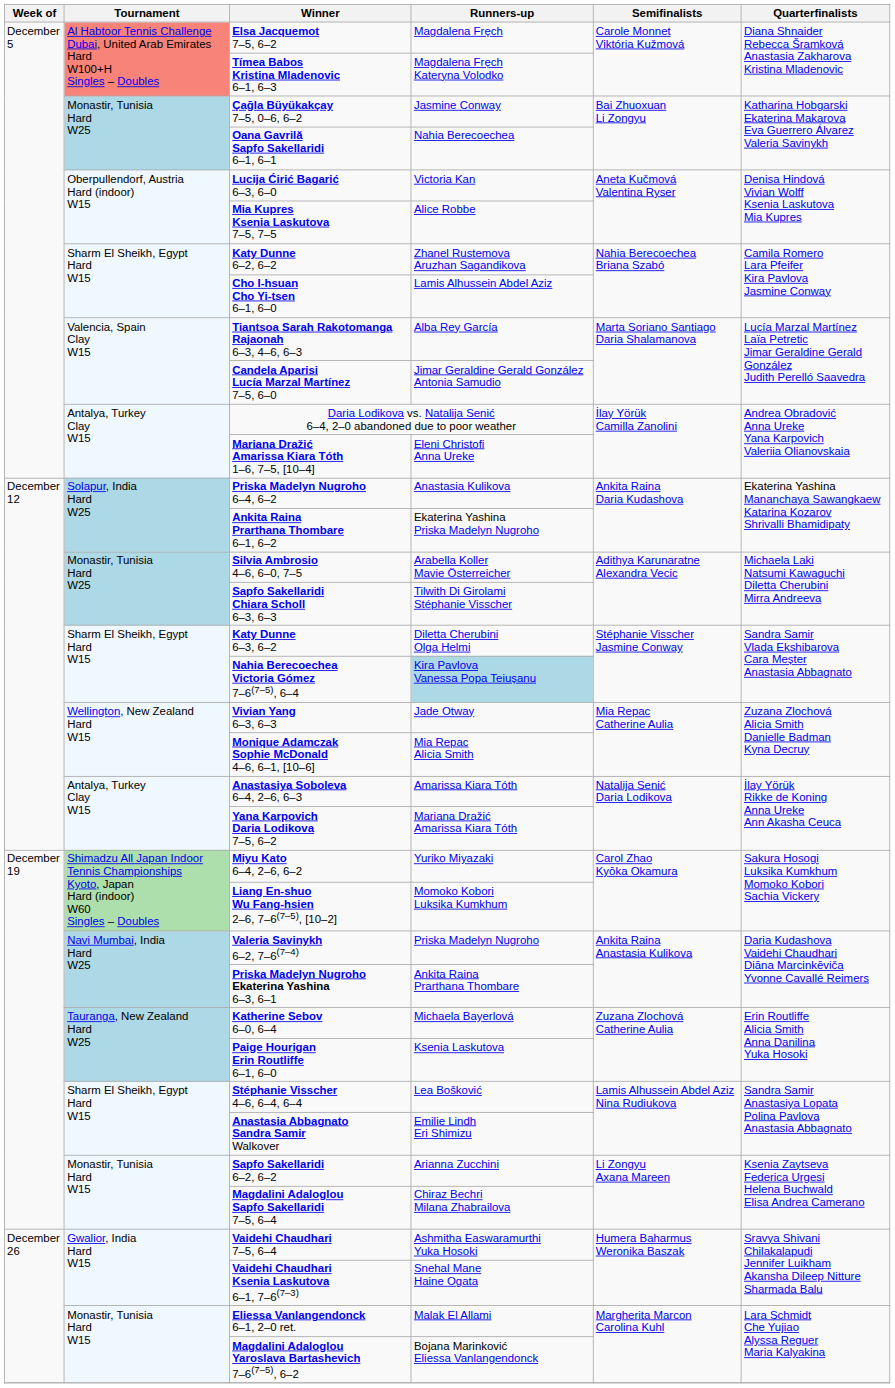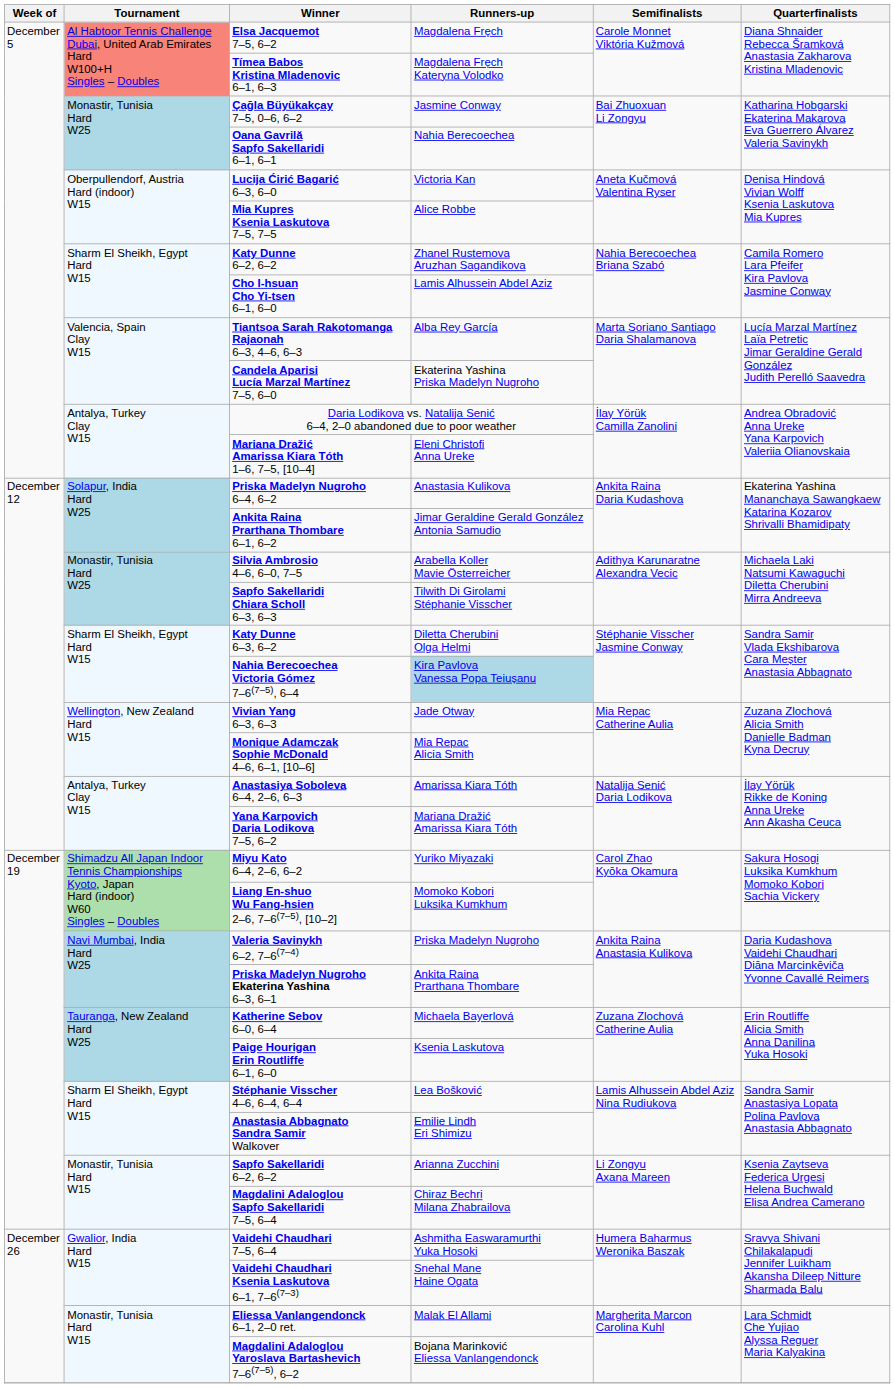 <table class="wikitable" style="font-size:85%;">
 <tr>
 <th width="65">Week of</th>
 <th style="width:190px;">Tournament</th>
 <th style="width:210px;">Winner</th>
 <th style="width:210px;">Runners-up</th>
 <th style="width:170px;">Semifinalists</th>
 <th style="width:170px;">Quarterfinalists</th>
 </tr>
 <tr style="vertical-align:top">
 <td rowspan=12>December 5</td>
 <td rowspan="2" style="background:#f88379;"><a href='#'>Al Habtoor Tennis Challenge</a> <br> <a href='#'>Dubai</a>, United Arab Emirates <br> Hard <br> W100+H <br> <a href='#'>Singles</a> – <a href='#'>Doubles</a></td>
 <td><strong> <a href='#'>Elsa Jacquemot</a></strong> <br> 7–5, 6–2</td>
 <td> <a href='#'>Magdalena Fręch</a></td>
 <td rowspan=2> <a href='#'>Carole Monnet</a> <br>  <a href='#'>Viktória Kužmová</a></td>
 <td rowspan=2> <a href='#'>Diana Shnaider</a> <br>  <a href='#'>Rebecca Šramková</a> <br>  <a href='#'>Anastasia Zakharova</a> <br>  <a href='#'>Kristina Mladenovic</a></td>
 </tr>
 <tr style="vertical-align:top">
 <td><strong> <a href='#'>Tímea Babos</a> <br>  <a href='#'>Kristina Mladenovic</a></strong> <br> 6–1, 6–3</td>
 <td> <a href='#'>Magdalena Fręch</a> <br>  <a href='#'>Kateryna Volodko</a></td>
 </tr>
 <tr style="vertical-align:top">
 <td rowspan="2" style="background:lightblue;">Monastir, Tunisia <br> Hard <br> W25 <br> </td>
 <td><strong> <a href='#'>Çağla Büyükakçay</a></strong> <br> 7–5, 0–6, 6–2</td>
 <td> <a href='#'>Jasmine Conway</a></td>
 <td rowspan=2> <a href='#'>Bai Zhuoxuan</a> <br>  <a href='#'>Li Zongyu</a></td>
 <td rowspan=2> <a href='#'>Katharina Hobgarski</a> <br>  <a href='#'>Ekaterina Makarova</a> <br>  <a href='#'>Eva Guerrero Álvarez</a> <br>  <a href='#'>Valeria Savinykh</a></td>
 </tr>
 <tr style="vertical-align:top">
 <td><strong> <a href='#'>Oana Gavrilă</a> <br>  <a href='#'>Sapfo Sakellaridi</a></strong> <br> 6–1, 6–1</td>
 <td> <a href='#'>Nahia Berecoechea</a></td>
 </tr>
 <tr style="vertical-align:top">
 <td rowspan="2" style="background:#f0f8ff;">Oberpullendorf, Austria <br> Hard (indoor) <br> W15 <br> </td>
 <td><strong> <a href='#'>Lucija Ćirić Bagarić</a></strong> <br> 6–3, 6–0</td>
 <td> <a href='#'>Victoria Kan</a></td>
 <td rowspan=2> <a href='#'>Aneta Kučmová</a> <br>  <a href='#'>Valentina Ryser</a></td>
 <td rowspan=2> <a href='#'>Denisa Hindová</a> <br>  <a href='#'>Vivian Wolff</a> <br>  <a href='#'>Ksenia Laskutova</a> <br>  <a href='#'>Mia Kupres</a></td>
 </tr>
 <tr style="vertical-align:top">
 <td><strong> <a href='#'>Mia Kupres</a> <br>  <a href='#'>Ksenia Laskutova</a></strong> <br> 7–5, 7–5</td>
 <td> <a href='#'>Alice Robbe</a></td>
 </tr>
 <tr style="vertical-align:top">
 <td rowspan="2" style="background:#f0f8ff;">Sharm El Sheikh, Egypt <br> Hard <br> W15 <br> </td>
 <td><strong> <a href='#'>Katy Dunne</a></strong> <br> 6–2, 6–2</td>
 <td> <a href='#'>Zhanel Rustemova</a> <br>  <a href='#'>Aruzhan Sagandikova</a></td>
 <td rowspan=2> <a href='#'>Nahia Berecoechea</a> <br>  <a href='#'>Briana Szabó</a></td>
 <td rowspan=2> <a href='#'>Camila Romero</a> <br>  <a href='#'>Lara Pfeifer</a> <br>  <a href='#'>Kira Pavlova</a> <br>  <a href='#'>Jasmine Conway</a></td>
 </tr>
 <tr style="vertical-align:top">
 <td><strong> <a href='#'>Cho I-hsuan</a> <br>  <a href='#'>Cho Yi-tsen</a></strong> <br> 6–1, 6–0</td>
 <td> <a href='#'>Lamis Alhussein Abdel Aziz</a></td>
 </tr>
 <tr style="vertical-align:top">
 <td rowspan="2" style="background:#f0f8ff;">Valencia, Spain <br> Clay <br> W15 <br> </td>
 <td><strong> <a href='#'>Tiantsoa Sarah Rakotomanga Rajaonah</a></strong> <br> 6–3, 4–6, 6–3</td>
 <td> <a href='#'>Alba Rey García</a></td>
 <td rowspan=2> <a href='#'>Marta Soriano Santiago</a> <br>  <a href='#'>Daria Shalamanova</a></td>
 <td rowspan=2> <a href='#'>Lucía Marzal Martínez</a>  <br>  <a href='#'>Laïa Petretic</a> <br>  <a href='#'>Jimar Geraldine Gerald González</a> <br>  <a href='#'>Judith Perelló Saavedra</a></td>
 </tr>
 <tr style="vertical-align:top">
 <td><strong> <a href='#'>Candela Aparisi</a> <br>  <a href='#'>Lucía Marzal Martínez</a></strong> <br> 7–5, 6–0</td>
-<td> <a href='#'>Jimar Geraldine Gerald González</a> <br>  <a href='#'>Antonia Samudio</a></td>
+<td> Ekaterina Yashina <br>  <a href='#'>Priska Madelyn Nugroho</a></td>
 </tr>
 <tr style="vertical-align:top">
 <td rowspan="2" style="background:#f0f8ff;">Antalya, Turkey <br> Clay <br> W15 <br> </td>
 <td colspan=2 style="text-align:center"> <a href='#'>Daria Lodikova</a> vs.  <a href='#'>Natalija Senić</a> <br> 6–4, 2–0 abandoned due to poor weather</td>
 <td rowspan=2> <a href='#'>İlay Yörük</a> <br>  <a href='#'>Camilla Zanolini</a></td>
 <td rowspan=2> <a href='#'>Andrea Obradović</a> <br>  <a href='#'>Anna Ureke</a> <br>  <a href='#'>Yana Karpovich</a> <br>  <a href='#'>Valeriia Olianovskaia</a></td>
 </tr>
 <tr style="vertical-align:top">
 <td><strong> <a href='#'>Mariana Dražić</a> <br>  <a href='#'>Amarissa Kiara Tóth</a></strong> <br> 1–6, 7–5, [10–4]</td>
 <td> <a href='#'>Eleni Christofi</a> <br>  <a href='#'>Anna Ureke</a></td>
 </tr>
 <tr style="vertical-align:top">
 <td rowspan=10>December 12</td>
 <td rowspan="2" style="background:lightblue;"><a href='#'>Solapur</a>, India <br> Hard <br> W25 <br> </td>
 <td><strong> <a href='#'>Priska Madelyn Nugroho</a></strong> <br> 6–4, 6–2</td>
 <td> <a href='#'>Anastasia Kulikova</a></td>
 <td rowspan=2> <a href='#'>Ankita Raina</a> <br>  <a href='#'>Daria Kudashova</a></td>
 <td rowspan=2> Ekaterina Yashina <br>  <a href='#'>Mananchaya Sawangkaew</a> <br>  <a href='#'>Katarina Kozarov</a> <br>  <a href='#'>Shrivalli Bhamidipaty</a></td>
 </tr>
 <tr style="vertical-align:top">
 <td> <strong><a href='#'>Ankita Raina</a></strong> <br>  <strong><a href='#'>Prarthana Thombare</a></strong> <br> 6–1, 6–2</td>
-<td> Ekaterina Yashina <br>  <a href='#'>Priska Madelyn Nugroho</a></td>
+<td> <a href='#'>Jimar Geraldine Gerald González</a> <br>  <a href='#'>Antonia Samudio</a></td>
 </tr>
 <tr style="vertical-align:top">
 <td rowspan="2" style="background:lightblue;">Monastir, Tunisia <br> Hard <br> W25 <br> </td>
 <td><strong> <a href='#'>Silvia Ambrosio</a></strong> <br> 4–6, 6–0, 7–5</td>
 <td> <a href='#'>Arabella Koller</a> <br>  <a href='#'>Mavie Österreicher</a></td>
 <td rowspan=2> <a href='#'>Adithya Karunaratne</a> <br>  <a href='#'>Alexandra Vecic</a></td>
 <td rowspan=2> <a href='#'>Michaela Laki</a> <br>  <a href='#'>Natsumi Kawaguchi</a> <br>  <a href='#'>Diletta Cherubini</a> <br>  <a href='#'>Mirra Andreeva</a></td>
 </tr>
 <tr style="vertical-align:top">
 <td><strong> <a href='#'>Sapfo Sakellaridi</a> <br>  <a href='#'>Chiara Scholl</a></strong> <br> 6–3, 6–3</td>
 <td> <a href='#'>Tilwith Di Girolami</a> <br>  <a href='#'>Stéphanie Visscher</a></td>
 </tr>
 <tr style="vertical-align:top">
 <td rowspan="2" style="background:#f0f8ff;">Sharm El Sheikh, Egypt <br> Hard <br> W15 <br> </td>
 <td><strong> <a href='#'>Katy Dunne</a></strong> <br> 6–3, 6–2</td>
 <td> <a href='#'>Diletta Cherubini</a> <br>  <a href='#'>Olga Helmi</a></td>
 <td rowspan=2> <a href='#'>Stéphanie Visscher</a> <br>  <a href='#'>Jasmine Conway</a></td>
 <td rowspan=2> <a href='#'>Sandra Samir</a> <br>  <a href='#'>Vlada Ekshibarova</a> <br>  <a href='#'>Cara Meșter</a> <br>  <a href='#'>Anastasia Abbagnato</a></td>
 </tr>
 <tr style="vertical-align:top">
 <td><strong> <a href='#'>Nahia Berecoechea</a> <br>  <a href='#'>Victoria Gómez</a></strong> <br> 7–6<sup>(7–5)</sup>, 6–4</td>
 <td style="background: lightblue;"> <a href='#'>Kira Pavlova</a> <br>  <a href='#'>Vanessa Popa Teiușanu</a></td>
 </tr>
 <tr style="vertical-align:top">
 <td rowspan="2" style="background:#f0f8ff;"><a href='#'>Wellington</a>, New Zealand <br> Hard <br> W15 <br> </td>
 <td><strong> <a href='#'>Vivian Yang</a></strong> <br> 6–3, 6–3</td>
 <td> <a href='#'>Jade Otway</a></td>
 <td rowspan=2> <a href='#'>Mia Repac</a> <br>  <a href='#'>Catherine Aulia</a></td>
 <td rowspan=2> <a href='#'>Zuzana Zlochová</a> <br>  <a href='#'>Alicia Smith</a> <br>  <a href='#'>Danielle Badman</a> <br>  <a href='#'>Kyna Decruy</a></td>
 </tr>
 <tr style="vertical-align:top">
 <td><strong> <a href='#'>Monique Adamczak</a> <br>  <a href='#'>Sophie McDonald</a></strong> <br> 4–6, 6–1, [10–6]</td>
 <td> <a href='#'>Mia Repac</a> <br>  <a href='#'>Alicia Smith</a></td>
 </tr>
 <tr style="vertical-align:top">
 <td rowspan="2" style="background:#f0f8ff;">Antalya, Turkey <br> Clay <br> W15 <br> </td>
 <td><strong> <a href='#'>Anastasiya Soboleva</a></strong> <br> 6–4, 2–6, 6–3</td>
 <td> <a href='#'>Amarissa Kiara Tóth</a></td>
 <td rowspan=2> <a href='#'>Natalija Senić</a> <br>  <a href='#'>Daria Lodikova</a></td>
 <td rowspan=2> <a href='#'>İlay Yörük</a> <br>  <a href='#'>Rikke de Koning</a> <br>  <a href='#'>Anna Ureke</a> <br>  <a href='#'>Ann Akasha Ceuca</a></td>
 </tr>
 <tr style="vertical-align:top">
 <td><strong> <a href='#'>Yana Karpovich</a> <br>  <a href='#'>Daria Lodikova</a></strong> <br> 7–5, 6–2</td>
 <td> <a href='#'>Mariana Dražić</a> <br>  <a href='#'>Amarissa Kiara Tóth</a></td>
 </tr>
 <tr style="vertical-align:top">
 <td rowspan=10>December 19</td>
 <td rowspan="2" style="background:#addfad;"><a href='#'>Shimadzu All Japan Indoor Tennis Championships</a> <br> <a href='#'>Kyoto</a>, Japan <br> Hard (indoor) <br> W60 <br> <a href='#'>Singles</a> – <a href='#'>Doubles</a></td>
 <td><strong> <a href='#'>Miyu Kato</a></strong> <br> 6–4, 2–6, 6–2</td>
 <td> <a href='#'>Yuriko Miyazaki</a></td>
 <td rowspan=2> <a href='#'>Carol Zhao</a> <br>  <a href='#'>Kyōka Okamura</a></td>
 <td rowspan=2> <a href='#'>Sakura Hosogi</a> <br>  <a href='#'>Luksika Kumkhum</a> <br>  <a href='#'>Momoko Kobori</a> <br>  <a href='#'>Sachia Vickery</a></td>
 </tr>
 <tr style="vertical-align:top">
 <td><strong> <a href='#'>Liang En-shuo</a> <br>  <a href='#'>Wu Fang-hsien</a></strong> <br> 2–6, 7–6<sup>(7–5)</sup>, [10–2]</td>
 <td> <a href='#'>Momoko Kobori</a> <br>  <a href='#'>Luksika Kumkhum</a></td>
 </tr>
 <tr style="vertical-align:top">
 <td rowspan="2" style="background:lightblue;"><a href='#'>Navi Mumbai</a>, India <br> Hard <br> W25 <br> </td>
 <td><strong> <a href='#'>Valeria Savinykh</a></strong> <br> 6–2, 7–6<sup>(7–4)</sup></td>
 <td> <a href='#'>Priska Madelyn Nugroho</a></td>
 <td rowspan=2> <a href='#'>Ankita Raina</a> <br>  <a href='#'>Anastasia Kulikova</a></td>
 <td rowspan=2> <a href='#'>Daria Kudashova</a>  <br>  <a href='#'>Vaidehi Chaudhari</a> <br>  <a href='#'>Diāna Marcinkēviča</a> <br>  <a href='#'>Yvonne Cavallé Reimers</a></td>
 </tr>
 <tr style="vertical-align:top">
 <td><strong> <a href='#'>Priska Madelyn Nugroho</a> <br>  Ekaterina Yashina</strong> <br> 6–3, 6–1</td>
 <td> <a href='#'>Ankita Raina</a> <br>  <a href='#'>Prarthana Thombare</a></td>
 </tr>
 <tr style="vertical-align:top">
 <td rowspan="2" style="background:lightblue;"><a href='#'>Tauranga</a>, New Zealand <br> Hard <br> W25 <br> </td>
 <td><strong> <a href='#'>Katherine Sebov</a></strong> <br> 6–0, 6–4</td>
 <td> <a href='#'>Michaela Bayerlová</a></td>
 <td rowspan=2> <a href='#'>Zuzana Zlochová</a> <br>  <a href='#'>Catherine Aulia</a></td>
 <td rowspan=2> <a href='#'>Erin Routliffe</a> <br>  <a href='#'>Alicia Smith</a> <br>  <a href='#'>Anna Danilina</a> <br>  <a href='#'>Yuka Hosoki</a></td>
 </tr>
 <tr style="vertical-align:top">
 <td><strong> <a href='#'>Paige Hourigan</a> <br>  <a href='#'>Erin Routliffe</a></strong> <br> 6–1, 6–0</td>
 <td> <a href='#'>Ksenia Laskutova</a></td>
 </tr>
 <tr style="vertical-align:top">
 <td rowspan="2" style="background:#f0f8ff;">Sharm El Sheikh, Egypt <br> Hard <br> W15 <br> </td>
 <td><strong> <a href='#'>Stéphanie Visscher</a></strong> <br> 4–6, 6–4, 6–4</td>
 <td> <a href='#'>Lea Bošković</a></td>
 <td rowspan=2> <a href='#'>Lamis Alhussein Abdel Aziz</a> <br>  <a href='#'>Nina Rudiukova</a></td>
 <td rowspan=2> <a href='#'>Sandra Samir</a>  <br>  <a href='#'>Anastasiya Lopata</a> <br>  <a href='#'>Polina Pavlova</a> <br>  <a href='#'>Anastasia Abbagnato</a></td>
 </tr>
 <tr style="vertical-align:top">
 <td><strong> <a href='#'>Anastasia Abbagnato</a> <br>  <a href='#'>Sandra Samir</a></strong> <br> Walkover</td>
 <td> <a href='#'>Emilie Lindh</a> <br>  <a href='#'>Eri Shimizu</a></td>
 </tr>
 <tr style="vertical-align:top">
 <td rowspan="2" style="background:#f0f8ff;">Monastir, Tunisia <br> Hard <br> W15 <br> </td>
 <td><strong> <a href='#'>Sapfo Sakellaridi</a></strong> <br> 6–2, 6–2</td>
 <td> <a href='#'>Arianna Zucchini</a></td>
 <td rowspan=2> <a href='#'>Li Zongyu</a> <br>  <a href='#'>Axana Mareen</a></td>
 <td rowspan=2> <a href='#'>Ksenia Zaytseva</a> <br>  <a href='#'>Federica Urgesi</a> <br>  <a href='#'>Helena Buchwald</a> <br>  <a href='#'>Elisa Andrea Camerano</a></td>
 </tr>
 <tr style="vertical-align:top">
 <td><strong> <a href='#'>Magdalini Adaloglou</a> <br>  <a href='#'>Sapfo Sakellaridi</a></strong> <br> 7–5, 6–4</td>
 <td> <a href='#'>Chiraz Bechri</a> <br>  <a href='#'>Milana Zhabrailova</a></td>
 </tr>
 <tr style="vertical-align:top">
 <td rowspan=4>December 26</td>
 <td rowspan="2" style="background:#f0f8ff;"><a href='#'>Gwalior</a>, India <br> Hard <br> W15 <br> </td>
 <td><strong> <a href='#'>Vaidehi Chaudhari</a></strong> <br> 7–5, 6–4</td>
 <td> <a href='#'>Ashmitha Easwaramurthi</a> <br>  <a href='#'>Yuka Hosoki</a></td>
 <td rowspan=2> <a href='#'>Humera Baharmus</a> <br>  <a href='#'>Weronika Baszak</a></td>
 <td rowspan=2> <a href='#'>Sravya Shivani Chilakalapudi</a> <br>  <a href='#'>Jennifer Luikham</a> <br>  <a href='#'>Akansha Dileep Nitture</a>  <br>  <a href='#'>Sharmada Balu</a></td>
 </tr>
 <tr style="vertical-align:top">
 <td><strong> <a href='#'>Vaidehi Chaudhari</a> <br>  <a href='#'>Ksenia Laskutova</a></strong> <br> 6–1, 7–6<sup>(7–3)</sup></td>
 <td> <a href='#'>Snehal Mane</a> <br>  <a href='#'>Haine Ogata</a></td>
 </tr>
 <tr style="vertical-align:top">
 <td rowspan="2" style="background:#f0f8ff;">Monastir, Tunisia <br> Hard <br> W15 <br> </td>
 <td><strong> <a href='#'>Eliessa Vanlangendonck</a></strong> <br> 6–1, 2–0 ret.</td>
 <td> <a href='#'>Malak El Allami</a></td>
 <td rowspan=2> <a href='#'>Margherita Marcon</a> <br>  <a href='#'>Carolina Kuhl</a></td>
 <td rowspan=2> <a href='#'>Lara Schmidt</a> <br>  <a href='#'>Che Yujiao</a> <br>  <a href='#'>Alyssa Reguer</a> <br>   <a href='#'>Maria Kalyakina</a></td>
 </tr>
 <tr style="vertical-align:top">
 <td><strong> <a href='#'>Magdalini Adaloglou</a> <br>  <a href='#'>Yaroslava Bartashevich</a></strong> <br> 7–6<sup>(7–5)</sup>, 6–2</td>
 <td> Bojana Marinković <br>  <a href='#'>Eliessa Vanlangendonck</a></td>
 </tr>
 <tr style="vertical-align:top">
 </tr>
 </table>
